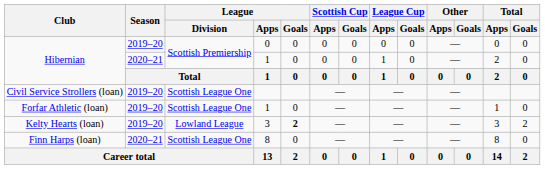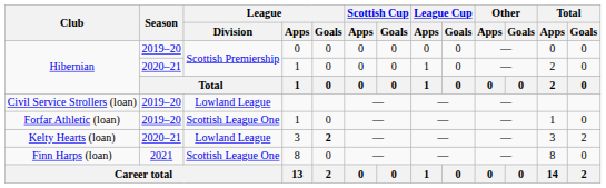 <table class="wikitable" style="text-align:center">
 <tr>
 <th rowspan="2">Club</th>
 <th rowspan="2">Season</th>
 <th colspan="3">League</th>
 <th colspan="2"><a href='#'>Scottish Cup</a></th>
 <th colspan="2"><a href='#'>League Cup</a></th>
 <th colspan="2">Other</th>
 <th colspan="2">Total</th>
 </tr>
 <tr>
 <th>Division</th>
 <th>Apps</th>
 <th>Goals</th>
 <th>Apps</th>
 <th>Goals</th>
 <th>Apps</th>
 <th>Goals</th>
 <th>Apps</th>
 <th>Goals</th>
 <th>Apps</th>
 <th>Goals</th>
 </tr>
 <tr>
 <td rowspan="3"><a href='#'>Hibernian</a></td>
 <td><a href='#'>2019–20</a></td>
 <td rowspan="2"><a href='#'>Scottish Premiership</a></td>
 <td>0</td>
 <td>0</td>
 <td>0</td>
 <td>0</td>
 <td>0</td>
 <td>0</td>
 <td colspan="2">—</td>
 <td>0</td>
 <td>0</td>
 </tr>
 <tr>
 <td><a href='#'>2020–21</a></td>
 <td>1</td>
 <td>0</td>
 <td>0</td>
 <td>0</td>
 <td>1</td>
 <td>0</td>
 <td colspan="2">—</td>
 <td>2</td>
 <td>0</td>
 </tr>
 <tr>
 <th colspan="2">Total</th>
 <th>1</th>
 <th>0</th>
 <th>0</th>
 <th>0</th>
 <th>1</th>
 <th>0</th>
 <th>0</th>
 <th>0</th>
 <th>2</th>
 <th>0</th>
 </tr>
 <tr>
 <td><a href='#'>Civil Service Strollers</a> (loan)</td>
 <td><a href='#'>2019–20</a></td>
-<td><a href='#'>Scottish League One</a></td>
+<td><a href='#'>Lowland League</a></td>
 <td></td>
 <td></td>
 <td colspan=2>—</td>
 <td colspan=2>—</td>
 <td colspan=2>—</td>
 <td></td>
 <td></td>
 </tr>
 <tr>
 <td><a href='#'>Forfar Athletic</a> (loan)</td>
 <td><a href='#'>2019–20</a></td>
 <td><a href='#'>Scottish League One</a></td>
 <td>1</td>
 <td>0</td>
 <td colspan=2>—</td>
 <td colspan=2>—</td>
 <td colspan=2>—</td>
 <td>1</td>
 <td>0</td>
 </tr>
 <tr>
 <td><a href='#'>Kelty Hearts</a> (loan)</td>
-<td><a href='#'>2019–20</a></td>
+<td><a href='#'>2020–21</a></td>
 <td><a href='#'>Lowland League</a></td>
 <td>3</td>
 <td><strong>2</strong></td>
 <td colspan=2>—</td>
 <td colspan=2>—</td>
 <td colspan=2>—</td>
 <td>3</td>
 <td>2</td>
 </tr>
 <tr>
 <td><a href='#'>Finn Harps</a> (loan)</td>
-<td><a href='#'>2020–21</a></td>
+<td><a href='#'>2021</a></td>
 <td><a href='#'>Scottish League One</a></td>
 <td>8</td>
 <td>0</td>
 <td colspan=2>—</td>
 <td colspan=2>—</td>
 <td colspan=2>—</td>
 <td>8</td>
 <td>0</td>
 </tr>
 <tr>
 <th colspan="3">Career total</th>
 <th>13</th>
 <th>2</th>
 <th>0</th>
 <th>0</th>
 <th>1</th>
 <th>0</th>
 <th>0</th>
 <th>0</th>
 <th>14</th>
 <th>2</th>
 </tr>
 </table>
